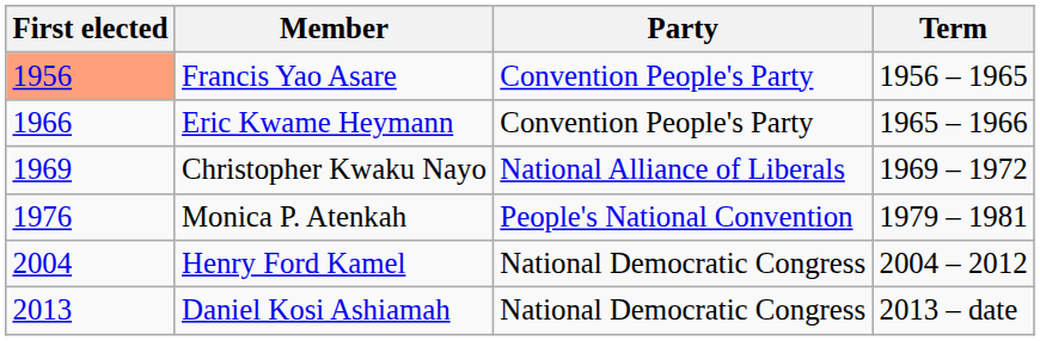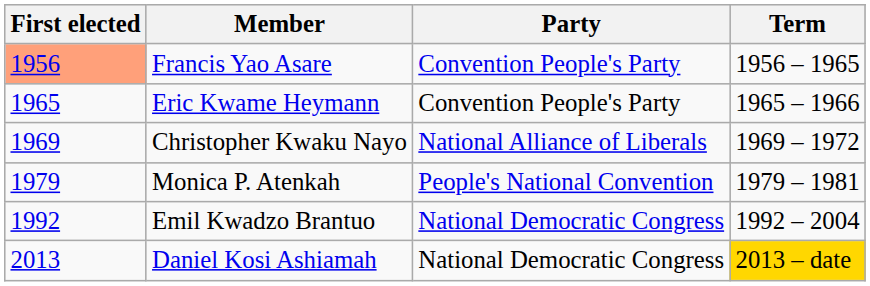 <table class="wikitable">
 <tr>
 <th>First elected</th>
 <th>Member</th>
 <th>Party</th>
 <th>Term</th>
 </tr>
 <tr>
 <td style="background: lightsalmon;"><a href='#'>1956</a></td>
 <td><a href='#'>Francis Yao Asare</a></td>
 <td><a href='#'>Convention People's Party</a></td>
 <td>1956 – 1965</td>
 </tr>
 <tr>
-<td><a href='#'>1966</a></td>
+<td><a href='#'>1965</a></td>
 <td><a href='#'>Eric Kwame Heymann</a></td>
 <td>Convention People's Party</td>
 <td>1965 – 1966</td>
 </tr>
 <tr>
 <td><a href='#'>1969</a></td>
 <td>Christopher Kwaku Nayo</td>
 <td><a href='#'>National Alliance of Liberals</a></td>
 <td>1969 – 1972</td>
 </tr>
 <tr>
-<td><a href='#'>1976</a></td>
+<td><a href='#'>1979</a></td>
 <td>Monica P. Atenkah</td>
 <td><a href='#'>People's National Convention</a></td>
 <td>1979 – 1981</td>
 </tr>
 <tr>
-<td><a href='#'>2004</a></td>
-<td><a href='#'>Henry Ford Kamel</a></td>
-<td>National Democratic Congress</td>
-<td>2004 – 2012</td>
+<td><a href='#'>1992</a></td>
+<td>Emil Kwadzo Brantuo</td>
+<td><a href='#'>National Democratic Congress</a></td>
+<td>1992 – 2004</td>
 </tr>
 <tr>
 <td><a href='#'>2013</a></td>
 <td><a href='#'>Daniel Kosi Ashiamah</a></td>
 <td>National Democratic Congress</td>
-<td>2013 – date</td>
+<td style="background: gold;">2013 – date</td>
 </tr>
 </table>
